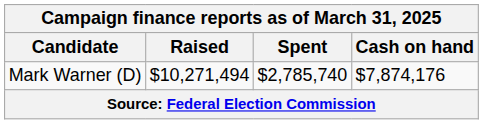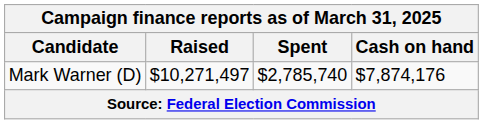 <table class="wikitable sortable">
 <tr>
 <th colspan=4>Campaign finance reports as of March 31, 2025</th>
 </tr>
 <tr style="text-align:center;">
 <th>Candidate</th>
 <th>Raised</th>
 <th>Spent</th>
 <th>Cash on hand</th>
 </tr>
 <tr>
 <td>Mark Warner (D)</td>
-<td>$10,271,494</td>
+<td>$10,271,497</td>
 <td>$2,785,740</td>
 <td>$7,874,176</td>
 </tr>
 <tr>
 <th colspan="4"><small>Source: <a href='#'>Federal Election Commission</a></small></th>
 </tr>
 </table>
